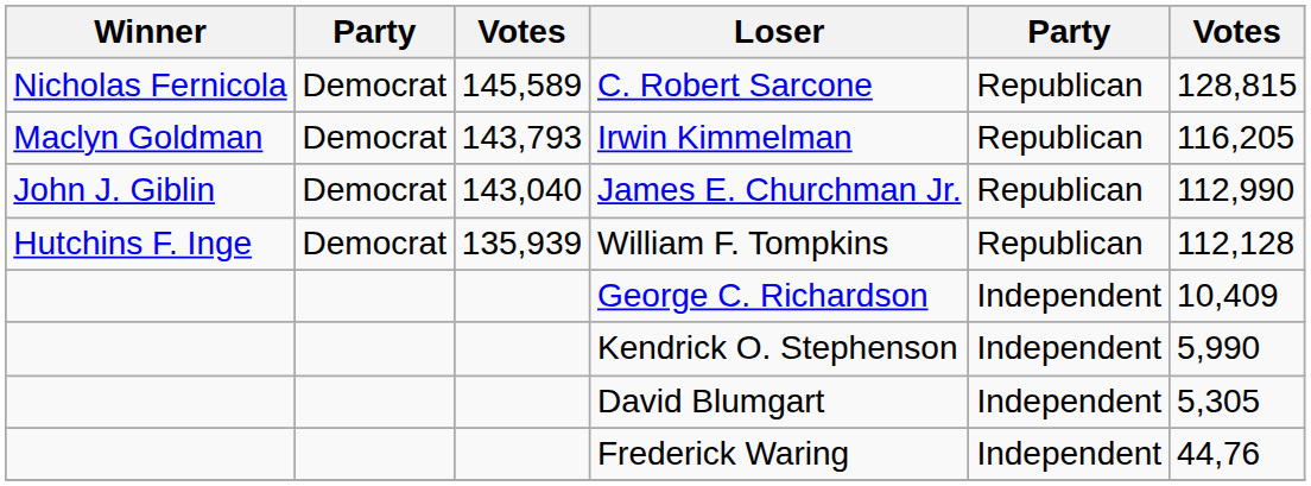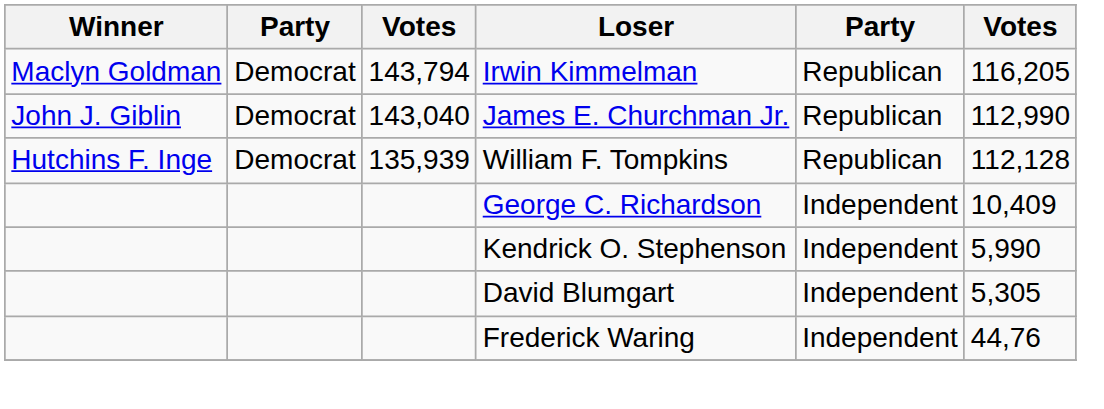 <table class="wikitable">
 <tr>
 <th>Winner</th>
 <th>Party</th>
 <th>Votes</th>
 <th>Loser</th>
 <th>Party</th>
 <th>Votes</th>
 </tr>
 <tr>
-<td><a href='#'>Nicholas Fernicola</a></td>
-<td>Democrat</td>
-<td>145,589</td>
-<td><a href='#'>C. Robert Sarcone</a></td>
-<td>Republican</td>
-<td>128,815</td>
-</tr>
-<tr>
 <td><a href='#'>Maclyn Goldman</a></td>
 <td>Democrat</td>
-<td>143,793</td>
+<td>143,794</td>
 <td><a href='#'>Irwin Kimmelman</a></td>
 <td>Republican</td>
 <td>116,205</td>
 </tr>
 <tr>
 <td><a href='#'>John J. Giblin</a></td>
 <td>Democrat</td>
 <td>143,040</td>
 <td><a href='#'>James E. Churchman Jr.</a></td>
 <td>Republican</td>
 <td>112,990</td>
 </tr>
 <tr>
 <td><a href='#'>Hutchins F. Inge</a></td>
 <td>Democrat</td>
 <td>135,939</td>
 <td>William F. Tompkins</td>
 <td>Republican</td>
 <td>112,128</td>
 </tr>
 <tr>
 <td></td>
 <td></td>
 <td></td>
 <td><a href='#'>George C. Richardson</a></td>
 <td>Independent</td>
 <td>10,409</td>
 </tr>
 <tr>
 <td></td>
 <td></td>
 <td></td>
 <td>Kendrick O. Stephenson</td>
 <td>Independent</td>
 <td>5,990</td>
 </tr>
 <tr>
 <td></td>
 <td></td>
 <td></td>
 <td>David Blumgart</td>
 <td>Independent</td>
 <td>5,305</td>
 </tr>
 <tr>
 <td></td>
 <td></td>
 <td></td>
 <td>Frederick Waring</td>
 <td>Independent</td>
 <td>44,76</td>
 </tr>
 <tr>
 </tr>
 </table>
